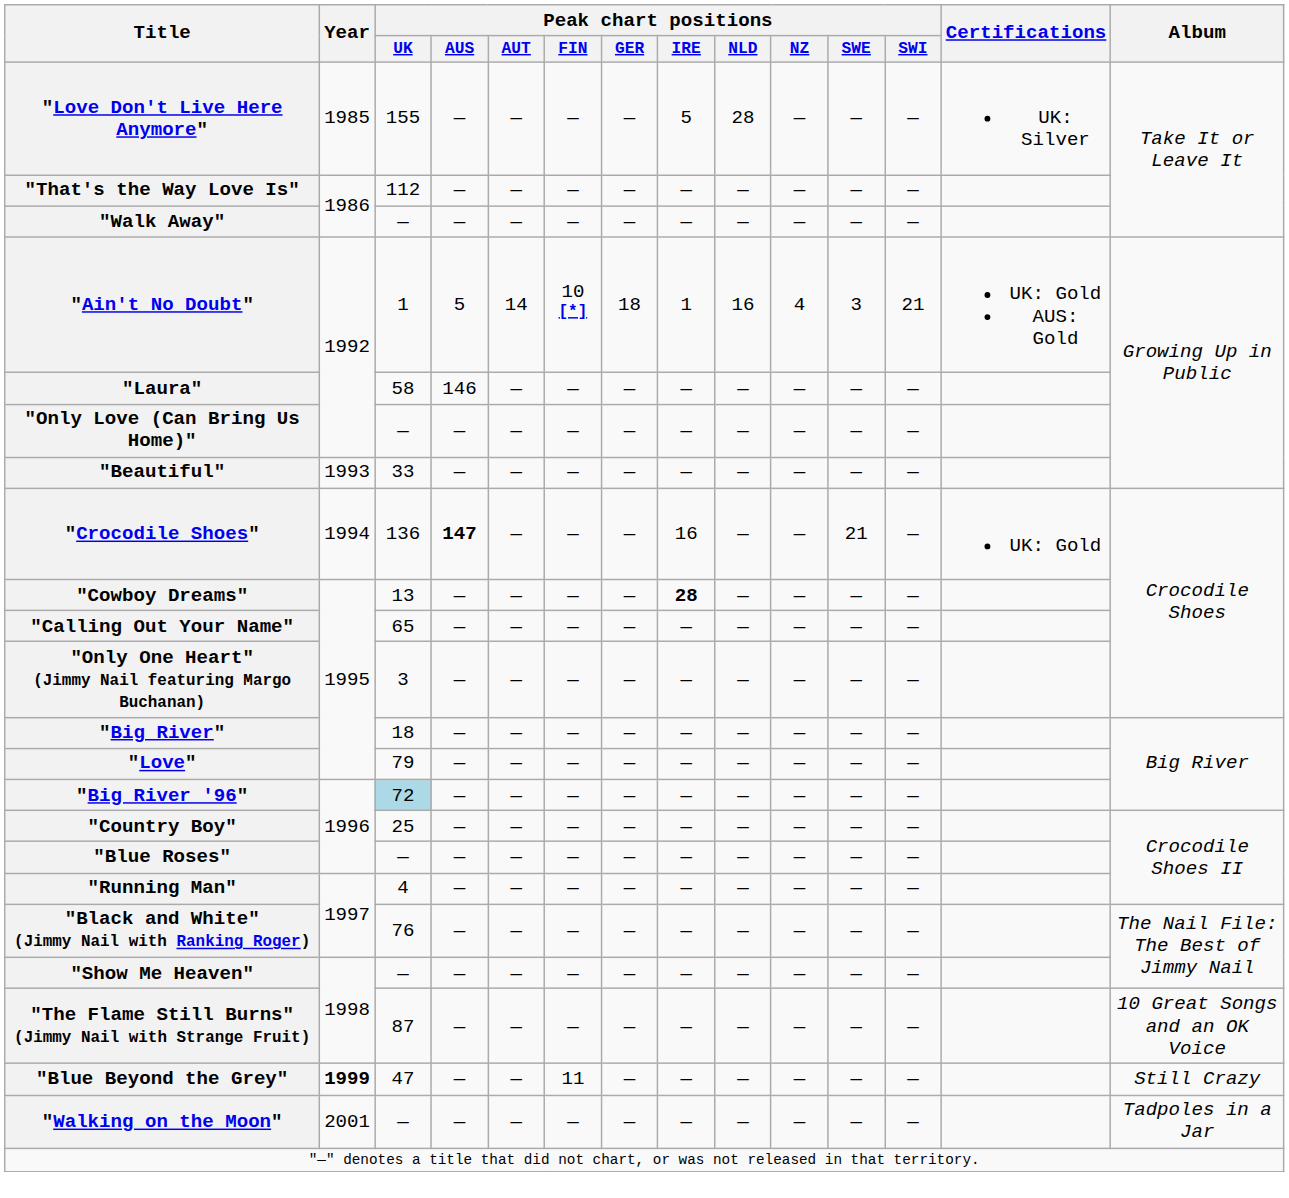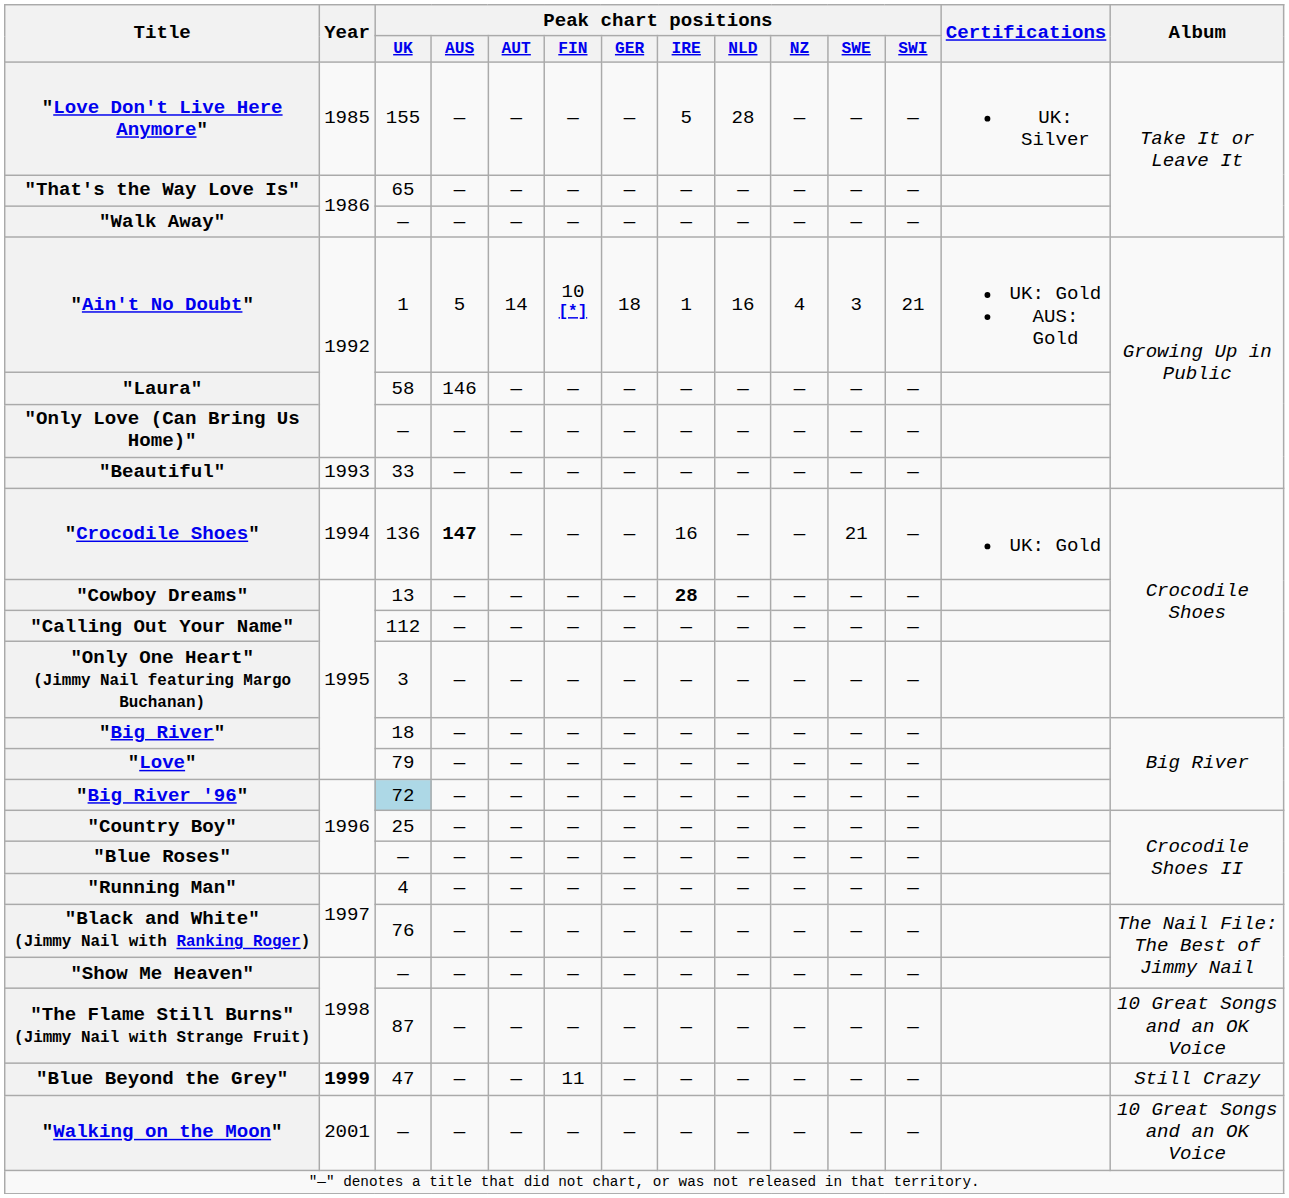 <table class="wikitable plainrowheaders" style="text-align:center;" border="1">
 <tr>
 <th scope="col" rowspan="2" style="width:16em;">Title</th>
 <th scope="col" rowspan="2">Year</th>
 <th scope="col" colspan="10">Peak chart positions</th>
 <th scope="col" rowspan="2" style="width:8em;"><a href='#'>Certifications</a></th>
 <th scope="col" rowspan="2">Album</th>
 </tr>
 <tr>
 <th scope="col" style="width:3em;font-size:85%;"><a href='#'>UK</a><br></th>
 <th scope="col" style="width:3em;font-size:85%;"><a href='#'>AUS</a><br></th>
 <th scope="col" style="width:3em;font-size:85%;"><a href='#'>AUT</a><br></th>
 <th scope="col" style="width:3em;font-size:85%;"><a href='#'>FIN</a><br></th>
 <th scope="col" style="width:3em;font-size:85%;"><a href='#'>GER</a><br></th>
 <th scope="col" style="width:3em;font-size:85%;"><a href='#'>IRE</a><br></th>
 <th scope="col" style="width:3em;font-size:85%;"><a href='#'>NLD</a><br></th>
 <th scope="col" style="width:3em;font-size:85%;"><a href='#'>NZ</a><br></th>
 <th scope="col" style="width:3em;font-size:85%;"><a href='#'>SWE</a><br></th>
 <th scope="col" style="width:3em;font-size:85%;"><a href='#'>SWI</a><br></th>
 </tr>
 <tr>
 <th scope="row">"<a href='#'>Love Don't Live Here Anymore</a>"</th>
 <td>1985</td>
 <td>155</td>
 <td>—</td>
 <td>—</td>
 <td>—</td>
 <td>—</td>
 <td>5</td>
 <td>28</td>
 <td>—</td>
 <td>—</td>
 <td>—</td>
 <td><br><ul><li>UK: Silver</li></ul></td>
 <td rowspan="3"><em>Take It or Leave It</em></td>
 </tr>
 <tr>
 <th scope="row">"That's the Way Love Is"</th>
 <td rowspan="2">1986</td>
-<td>112</td>
+<td>65</td>
 <td>—</td>
 <td>—</td>
 <td>—</td>
 <td>—</td>
 <td>—</td>
 <td>—</td>
 <td>—</td>
 <td>—</td>
 <td>—</td>
 <td></td>
 </tr>
 <tr>
 <th scope="row">"Walk Away"</th>
 <td>—</td>
 <td>—</td>
 <td>—</td>
 <td>—</td>
 <td>—</td>
 <td>—</td>
 <td>—</td>
 <td>—</td>
 <td>—</td>
 <td>—</td>
 <td></td>
 </tr>
 <tr>
 <th scope="row">"<a href='#'>Ain't No Doubt</a>"</th>
 <td rowspan="3">1992</td>
 <td>1</td>
 <td>5</td>
 <td>14</td>
 <td>10<br><sup><a href='#'><strong>[*]</strong></a></sup></td>
 <td>18</td>
 <td>1</td>
 <td>16</td>
 <td>4</td>
 <td>3</td>
 <td>21</td>
 <td><br><ul><li>UK: Gold</li><li>AUS: Gold</li></ul></td>
 <td rowspan="4"><em>Growing Up in Public</em></td>
 </tr>
 <tr>
 <th scope="row">"Laura"</th>
 <td>58</td>
 <td>146</td>
 <td>—</td>
 <td>—</td>
 <td>—</td>
 <td>—</td>
 <td>—</td>
 <td>—</td>
 <td>—</td>
 <td>—</td>
 <td></td>
 </tr>
 <tr>
 <th scope="row">"Only Love (Can Bring Us Home)"</th>
 <td>—</td>
 <td>—</td>
 <td>—</td>
 <td>—</td>
 <td>—</td>
 <td>—</td>
 <td>—</td>
 <td>—</td>
 <td>—</td>
 <td>—</td>
 <td></td>
 </tr>
 <tr>
 <th scope="row">"Beautiful"</th>
 <td>1993</td>
 <td>33</td>
 <td>—</td>
 <td>—</td>
 <td>—</td>
 <td>—</td>
 <td>—</td>
 <td>—</td>
 <td>—</td>
 <td>—</td>
 <td>—</td>
 <td></td>
 </tr>
 <tr>
 <th scope="row">"<a href='#'>Crocodile Shoes</a>"</th>
 <td>1994</td>
 <td>136</td>
 <td><strong>147</strong></td>
 <td>—</td>
 <td>—</td>
 <td>—</td>
 <td>16</td>
 <td>—</td>
 <td>—</td>
 <td>21</td>
 <td>—</td>
 <td><br><ul><li>UK: Gold</li></ul></td>
 <td rowspan="4"><em>Crocodile Shoes</em></td>
 </tr>
 <tr>
 <th scope="row">"Cowboy Dreams"</th>
 <td rowspan="5">1995</td>
 <td>13</td>
 <td>—</td>
 <td>—</td>
 <td>—</td>
 <td>—</td>
 <td><strong>28</strong></td>
 <td>—</td>
 <td>—</td>
 <td>—</td>
 <td>—</td>
 <td></td>
 </tr>
 <tr>
 <th scope="row">"Calling Out Your Name"</th>
-<td>65</td>
+<td>112</td>
 <td>—</td>
 <td>—</td>
 <td>—</td>
 <td>—</td>
 <td>—</td>
 <td>—</td>
 <td>—</td>
 <td>—</td>
 <td>—</td>
 <td></td>
 </tr>
 <tr>
 <th scope="row">"Only One Heart"<br><small>(Jimmy Nail featuring Margo Buchanan)</small></th>
 <td>3</td>
 <td>—</td>
 <td>—</td>
 <td>—</td>
 <td>—</td>
 <td>—</td>
 <td>—</td>
 <td>—</td>
 <td>—</td>
 <td>—</td>
 <td></td>
 </tr>
 <tr>
 <th scope="row">"<a href='#'>Big River</a>"</th>
 <td>18</td>
 <td>—</td>
 <td>—</td>
 <td>—</td>
 <td>—</td>
 <td>—</td>
 <td>—</td>
 <td>—</td>
 <td>—</td>
 <td>—</td>
 <td></td>
 <td rowspan="3"><em>Big River</em></td>
 </tr>
 <tr>
 <th scope="row">"<a href='#'>Love</a>"</th>
 <td>79</td>
 <td>—</td>
 <td>—</td>
 <td>—</td>
 <td>—</td>
 <td>—</td>
 <td>—</td>
 <td>—</td>
 <td>—</td>
 <td>—</td>
 <td></td>
 </tr>
 <tr>
 <th scope="row">"<a href='#'>Big River '96</a>"</th>
 <td rowspan="3">1996</td>
 <td style="background: lightblue;">72</td>
 <td>—</td>
 <td>—</td>
 <td>—</td>
 <td>—</td>
 <td>—</td>
 <td>—</td>
 <td>—</td>
 <td>—</td>
 <td>—</td>
 <td></td>
 </tr>
 <tr>
 <th scope="row">"Country Boy"</th>
 <td>25</td>
 <td>—</td>
 <td>—</td>
 <td>—</td>
 <td>—</td>
 <td>—</td>
 <td>—</td>
 <td>—</td>
 <td>—</td>
 <td>—</td>
 <td></td>
 <td rowspan="3"><em>Crocodile Shoes II</em></td>
 </tr>
 <tr>
 <th scope="row">"Blue Roses"</th>
 <td>—</td>
 <td>—</td>
 <td>—</td>
 <td>—</td>
 <td>—</td>
 <td>—</td>
 <td>—</td>
 <td>—</td>
 <td>—</td>
 <td>—</td>
 <td></td>
 </tr>
 <tr>
 <th scope="row">"Running Man"</th>
 <td rowspan="2">1997</td>
 <td>4</td>
 <td>—</td>
 <td>—</td>
 <td>—</td>
 <td>—</td>
 <td>—</td>
 <td>—</td>
 <td>—</td>
 <td>—</td>
 <td>—</td>
 <td></td>
 </tr>
 <tr>
 <th scope="row">"Black and White" <br><small>(Jimmy Nail with <a href='#'>Ranking Roger</a>)</small></th>
 <td>76</td>
 <td>—</td>
 <td>—</td>
 <td>—</td>
 <td>—</td>
 <td>—</td>
 <td>—</td>
 <td>—</td>
 <td>—</td>
 <td>—</td>
 <td></td>
 <td rowspan="2"><em>The Nail File: The Best of Jimmy Nail</em></td>
 </tr>
 <tr>
 <th scope="row">"Show Me Heaven"</th>
 <td rowspan="2">1998</td>
 <td>—</td>
 <td>—</td>
 <td>—</td>
 <td>—</td>
 <td>—</td>
 <td>—</td>
 <td>—</td>
 <td>—</td>
 <td>—</td>
 <td>—</td>
 <td></td>
 </tr>
 <tr>
 <th scope="row">"The Flame Still Burns" <br><small>(Jimmy Nail with Strange Fruit)</small></th>
 <td>87</td>
 <td>—</td>
 <td>—</td>
 <td>—</td>
 <td>—</td>
 <td>—</td>
 <td>—</td>
 <td>—</td>
 <td>—</td>
 <td>—</td>
 <td></td>
 <td><em>10 Great Songs and an OK Voice</em></td>
 </tr>
 <tr>
 <th scope="row">"Blue Beyond the Grey"</th>
 <td><strong>1999</strong></td>
 <td>47</td>
 <td>—</td>
 <td>—</td>
 <td>11</td>
 <td>—</td>
 <td>—</td>
 <td>—</td>
 <td>—</td>
 <td>—</td>
 <td>—</td>
 <td></td>
 <td><em>Still Crazy</em></td>
 </tr>
 <tr>
 <th scope="row">"<a href='#'>Walking on the Moon</a>"</th>
 <td>2001</td>
 <td>—</td>
 <td>—</td>
 <td>—</td>
 <td>—</td>
 <td>—</td>
 <td>—</td>
 <td>—</td>
 <td>—</td>
 <td>—</td>
 <td>—</td>
 <td></td>
-<td><em>Tadpoles in a Jar</em></td>
+<td><em>10 Great Songs and an OK Voice</em></td>
 </tr>
 <tr>
 <td colspan="15" style="font-size:75%">"—" denotes a title that did not chart, or was not released in that territory.</td>
 </tr>
 <tr>
 </tr>
 </table>
